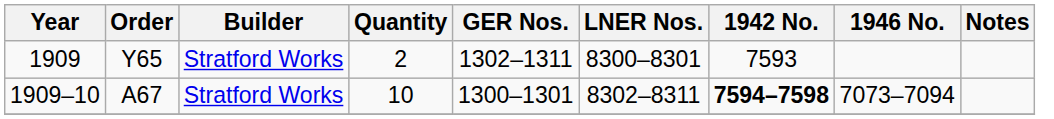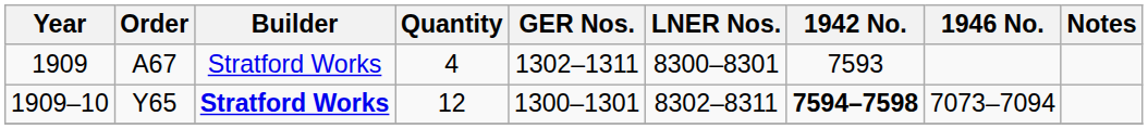 <table class=wikitable style=text-align:center>
 <tr>
 <th>Year</th>
 <th>Order</th>
 <th>Builder</th>
 <th>Quantity</th>
 <th>GER Nos.</th>
 <th>LNER Nos.</th>
 <th>1942 No.</th>
 <th>1946 No.</th>
 <th>Notes</th>
 </tr>
 <tr>
 <td>1909</td>
-<td>Y65</td>
+<td>A67</td>
 <td><a href='#'>Stratford Works</a></td>
-<td>2</td>
+<td>4</td>
 <td>1302–1311</td>
 <td>8300–8301</td>
 <td>7593</td>
 <td></td>
 </tr>
 <tr>
 <td>1909–10</td>
-<td>A67</td>
-<td><a href='#'>Stratford Works</a></td>
-<td>10</td>
+<td>Y65</td>
+<td><strong><a href='#'>Stratford Works</a></strong></td>
+<td>12</td>
 <td>1300–1301</td>
 <td>8302–8311</td>
 <td><strong>7594–7598</strong></td>
 <td>7073–7094</td>
 <td></td>
 </tr>
 <tr>
 </tr>
 </table>
